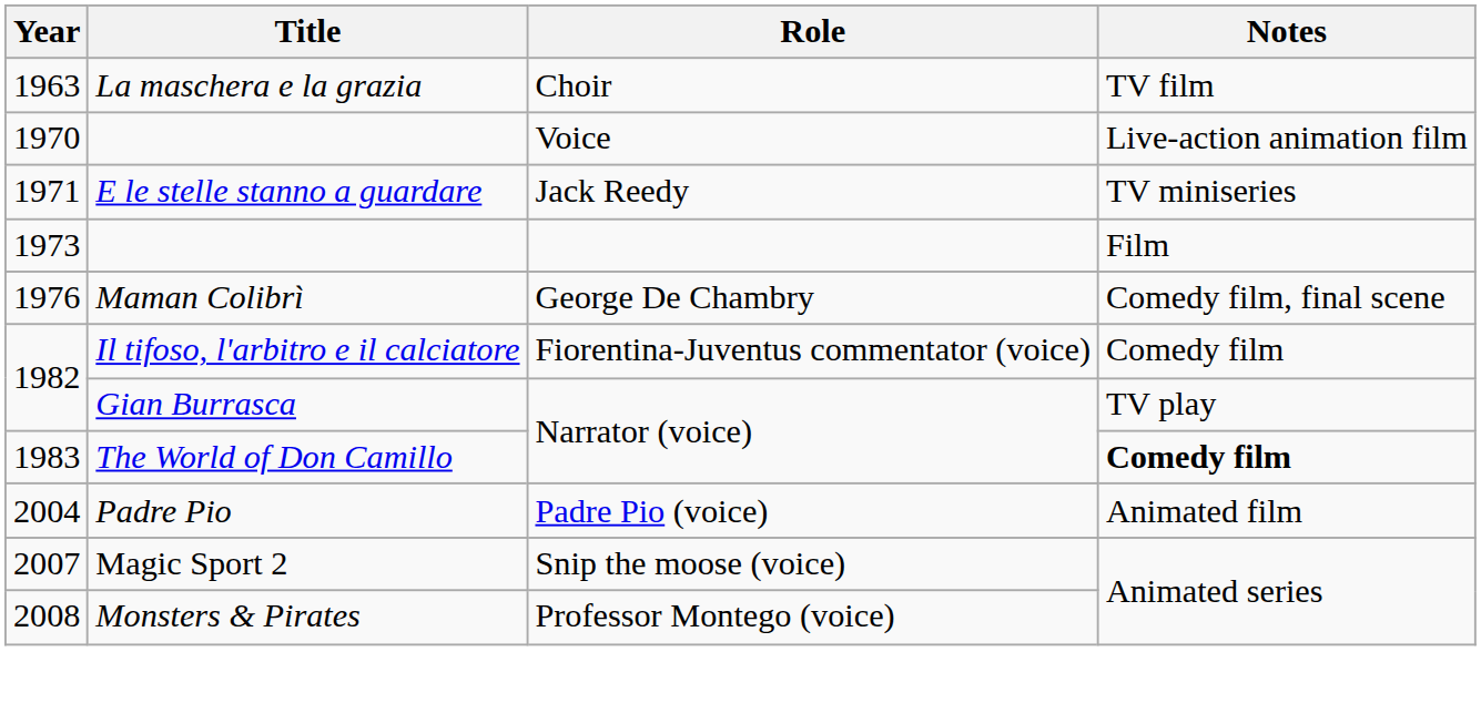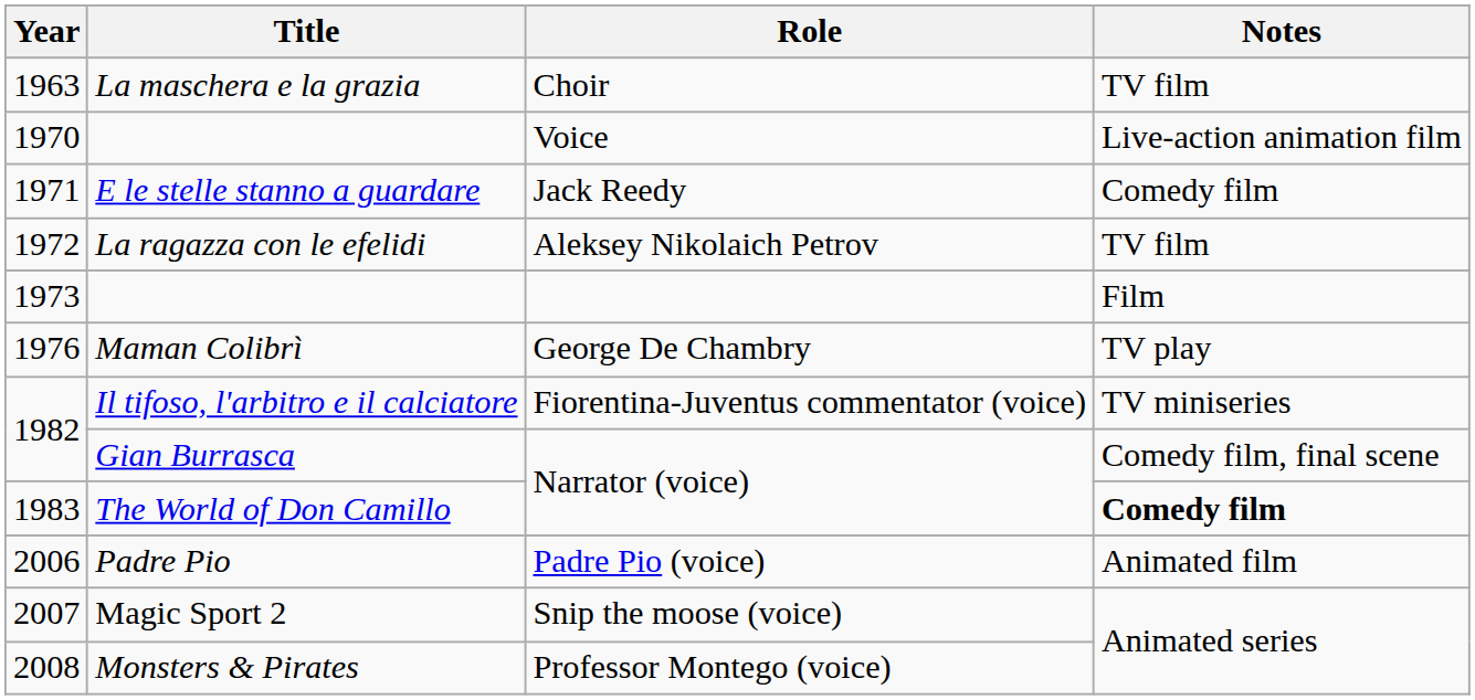 <table class="wikitable plainrowheaders sortable">
 <tr>
 <th scope="col">Year</th>
 <th scope="col">Title</th>
 <th scope="col">Role</th>
 <th scope="col">Notes</th>
 </tr>
 <tr>
 <td>1963</td>
 <td><em>La maschera e la grazia</em></td>
 <td>Choir</td>
 <td>TV film</td>
 </tr>
 <tr>
 <td>1970</td>
 <td><em></em></td>
 <td>Voice</td>
 <td>Live-action animation film</td>
 </tr>
 <tr>
 <td>1971</td>
 <td><em><a href='#'>E le stelle stanno a guardare</a></em></td>
 <td>Jack Reedy</td>
-<td>TV miniseries</td>
+<td>Comedy film</td>
+</tr>
+<tr>
+<td>1972</td>
+<td><em>La ragazza con le efelidi</em></td>
+<td>Aleksey Nikolaich Petrov</td>
+<td>TV film</td>
 </tr>
 <tr>
 <td>1973</td>
 <td><em></em></td>
 <td></td>
 <td>Film</td>
 </tr>
 <tr>
 <td>1976</td>
 <td><em>Maman Colibrì</em></td>
 <td>George De Chambry</td>
-<td>Comedy film, final scene</td>
+<td>TV play</td>
 </tr>
 <tr>
 <td rowspan=2>1982</td>
 <td><em><a href='#'>Il tifoso, l'arbitro e il calciatore</a></em></td>
 <td>Fiorentina-Juventus commentator (voice)</td>
-<td>Comedy film</td>
+<td>TV miniseries</td>
 </tr>
 <tr>
 <td><em><a href='#'>Gian Burrasca</a></em></td>
 <td Rowspan=2>Narrator (voice)</td>
-<td>TV play</td>
+<td>Comedy film, final scene</td>
 </tr>
 <tr>
 <td>1983</td>
 <td><em><a href='#'>The World of Don Camillo</a></em></td>
 <td><strong>Comedy film</strong></td>
 </tr>
 <tr>
-<td>2004</td>
+<td>2006</td>
 <td><em>Padre Pio</em></td>
 <td><a href='#'>Padre Pio</a> (voice)</td>
 <td>Animated film</td>
 </tr>
 <tr>
 <td>2007</td>
 <td>Magic Sport 2</td>
 <td>Snip the moose (voice)</td>
 <td Rowspan=2>Animated series</td>
 </tr>
 <tr>
 <td>2008</td>
 <td><em>Monsters & Pirates</em></td>
 <td>Professor Montego (voice)</td>
 </tr>
 </table>
